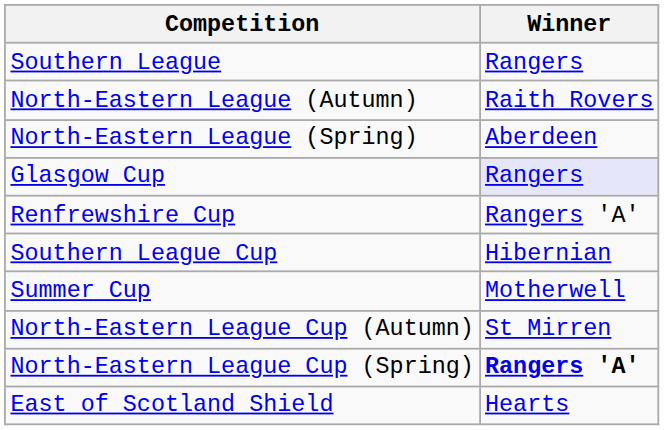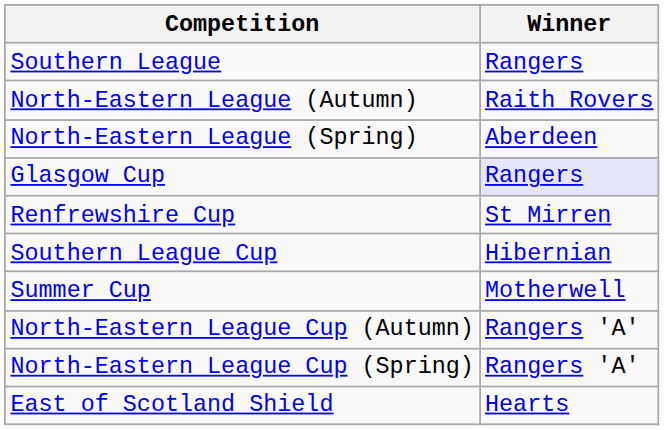 <table class="wikitable">
 <tr>
 <th>Competition</th>
 <th>Winner</th>
 </tr>
 <tr>
 <td><a href='#'>Southern League</a></td>
 <td><a href='#'>Rangers</a></td>
 </tr>
 <tr>
 <td><a href='#'>North-Eastern League</a> (Autumn)</td>
 <td><a href='#'>Raith Rovers</a></td>
 </tr>
 <tr>
 <td><a href='#'>North-Eastern League</a> (Spring)</td>
 <td><a href='#'>Aberdeen</a></td>
 </tr>
 <tr>
 <td><a href='#'>Glasgow Cup</a></td>
 <td style="background: lavender;"><a href='#'>Rangers</a></td>
 </tr>
 <tr>
 <td><a href='#'>Renfrewshire Cup</a></td>
-<td><a href='#'>Rangers</a> 'A'</td>
+<td><a href='#'>St Mirren</a></td>
 </tr>
 <tr>
 <td><a href='#'>Southern League Cup</a></td>
 <td><a href='#'>Hibernian</a></td>
 </tr>
 <tr>
 <td><a href='#'>Summer Cup</a></td>
 <td><a href='#'>Motherwell</a></td>
 </tr>
 <tr>
 <td><a href='#'>North-Eastern League Cup</a> (Autumn)</td>
-<td><a href='#'>St Mirren</a></td>
+<td><a href='#'>Rangers</a> 'A'</td>
 </tr>
 <tr>
 <td><a href='#'>North-Eastern League Cup</a> (Spring)</td>
-<td><strong><a href='#'>Rangers</a> 'A'</strong></td>
+<td><a href='#'>Rangers</a> 'A'</td>
 </tr>
 <tr>
 <td><a href='#'>East of Scotland Shield</a></td>
 <td><a href='#'>Hearts</a></td>
 </tr>
 </table>
